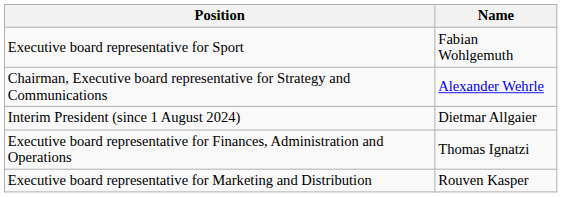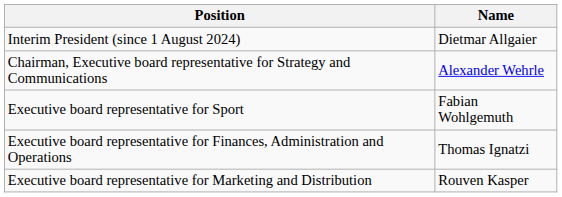 <table class="wikitable">
 <tr>
 <th>Position</th>
 <th>Name</th>
 </tr>
 <tr>
-<td>Executive board representative for Sport</td>
-<td>Fabian Wohlgemuth</td>
+<td>Interim President (since 1 August 2024)</td>
+<td>Dietmar Allgaier</td>
 </tr>
 <tr>
 <td>Chairman, Executive board representative for Strategy and Communications</td>
 <td><a href='#'>Alexander Wehrle</a></td>
 </tr>
 <tr>
-<td>Interim President (since 1 August 2024)</td>
-<td>Dietmar Allgaier</td>
+<td>Executive board representative for Sport</td>
+<td>Fabian Wohlgemuth</td>
 </tr>
 <tr>
 <td>Executive board representative for Finances, Administration and Operations</td>
 <td>Thomas Ignatzi</td>
 </tr>
 <tr>
 <td>Executive board representative for Marketing and Distribution</td>
 <td>Rouven Kasper</td>
 </tr>
 </table>
